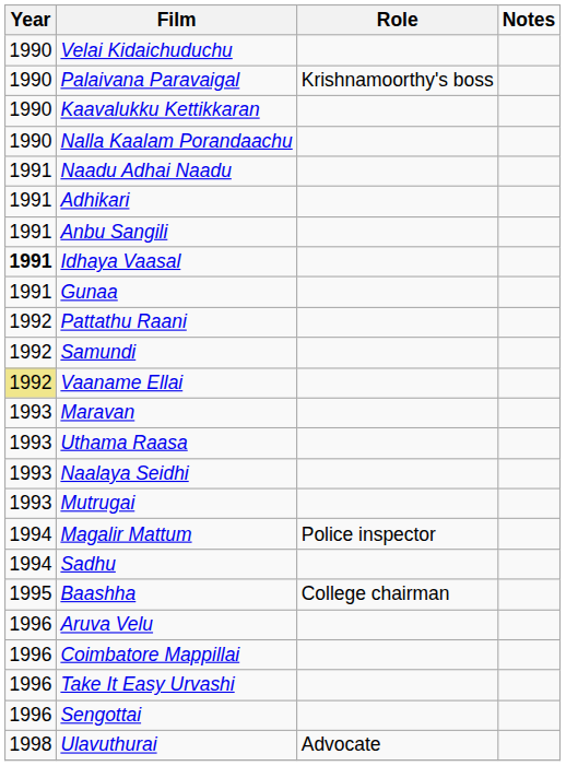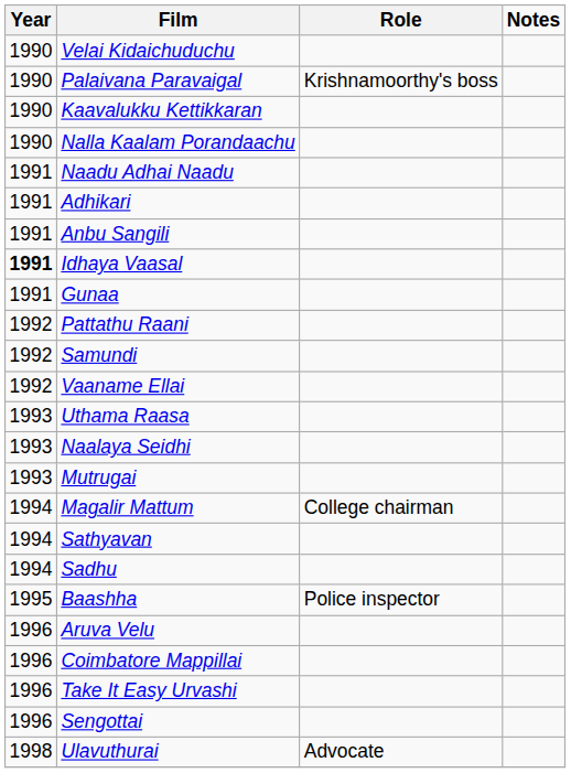 <table class="wikitable sortable">
 <tr>
 <th>Year</th>
 <th>Film</th>
 <th>Role</th>
 <td><strong>Notes</strong></td>
 </tr>
 <tr>
 <td>1990</td>
 <td><a href='#'><em>Velai Kidaichuduchu</em></a></td>
 <td></td>
 <td></td>
 </tr>
 <tr>
 <td>1990</td>
 <td><a href='#'><em>Palaivana Paravaigal</em></a></td>
 <td>Krishnamoorthy's boss</td>
 <td></td>
 </tr>
 <tr>
 <td>1990</td>
 <td><a href='#'><em>Kaavalukku Kettikkaran</em></a></td>
 <td></td>
 <td></td>
 </tr>
 <tr>
 <td>1990</td>
 <td><a href='#'><em>Nalla Kaalam Porandaachu</em></a></td>
 <td></td>
 <td></td>
 </tr>
 <tr>
 <td>1991</td>
 <td><a href='#'><em>Naadu Adhai Naadu</em></a></td>
 <td></td>
 <td></td>
 </tr>
 <tr>
 <td>1991</td>
 <td><a href='#'><em>Adhikari</em></a></td>
 <td></td>
 <td></td>
 </tr>
 <tr>
 <td>1991</td>
 <td><a href='#'><em>Anbu Sangili</em></a></td>
 <td></td>
 <td></td>
 </tr>
 <tr>
 <td><strong>1991</strong></td>
 <td><a href='#'><em>Idhaya Vaasal</em></a></td>
 <td></td>
 <td></td>
 </tr>
 <tr>
 <td>1991</td>
 <td><em><a href='#'>Gunaa</a></em></td>
 <td></td>
 <td></td>
 </tr>
 <tr>
 <td>1992</td>
 <td><a href='#'><em>Pattathu Raani</em></a></td>
 <td></td>
 <td></td>
 </tr>
 <tr>
 <td>1992</td>
 <td><em><a href='#'>Samundi</a></em></td>
 <td></td>
 <td></td>
 </tr>
 <tr>
-<td style="background: khaki;">1992</td>
+<td>1992</td>
 <td><a href='#'><em>Vaaname Ellai</em></a></td>
-<td></td>
-<td></td>
-</tr>
-<tr>
-<td>1993</td>
-<td><em><a href='#'>Maravan</a></em></td>
 <td></td>
 <td></td>
 </tr>
 <tr>
 <td>1993</td>
 <td><a href='#'><em>Uthama Raasa</em></a></td>
 <td></td>
 <td></td>
 </tr>
 <tr>
 <td>1993</td>
 <td><a href='#'><em>Naalaya Seidhi</em></a></td>
 <td></td>
 <td></td>
 </tr>
 <tr>
 <td>1993</td>
 <td><em><a href='#'>Mutrugai</a></em></td>
 <td></td>
 <td></td>
 </tr>
 <tr>
 <td>1994</td>
 <td><a href='#'><em>Magalir Mattum</em></a></td>
-<td>Police inspector</td>
+<td>College chairman</td>
+<td></td>
+</tr>
+<tr>
+<td>1994</td>
+<td><em><a href='#'>Sathyavan</a></em></td>
+<td></td>
 <td></td>
 </tr>
 <tr>
 <td>1994</td>
 <td><a href='#'><em>Sadhu</em></a></td>
 <td></td>
 <td></td>
 </tr>
 <tr>
 <td>1995</td>
 <td><em><a href='#'>Baashha</a></em></td>
-<td>College chairman</td>
+<td>Police inspector</td>
 <td></td>
 </tr>
 <tr>
 <td>1996</td>
 <td><a href='#'><em>Aruva Velu</em></a></td>
 <td></td>
 <td></td>
 </tr>
 <tr>
 <td>1996</td>
 <td><a href='#'><em>Coimbatore Mappillai</em></a></td>
 <td></td>
 <td></td>
 </tr>
 <tr>
 <td>1996</td>
 <td><a href='#'><em>Take It Easy Urvashi</em></a></td>
 <td></td>
 <td></td>
 </tr>
 <tr>
 <td>1996</td>
 <td><a href='#'><em>Sengottai</em></a></td>
 <td></td>
 <td></td>
 </tr>
 <tr>
 <td>1998</td>
 <td><em><a href='#'>Ulavuthurai</a></em></td>
 <td>Advocate</td>
 <td></td>
 </tr>
 <tr>
 </tr>
 </table>
